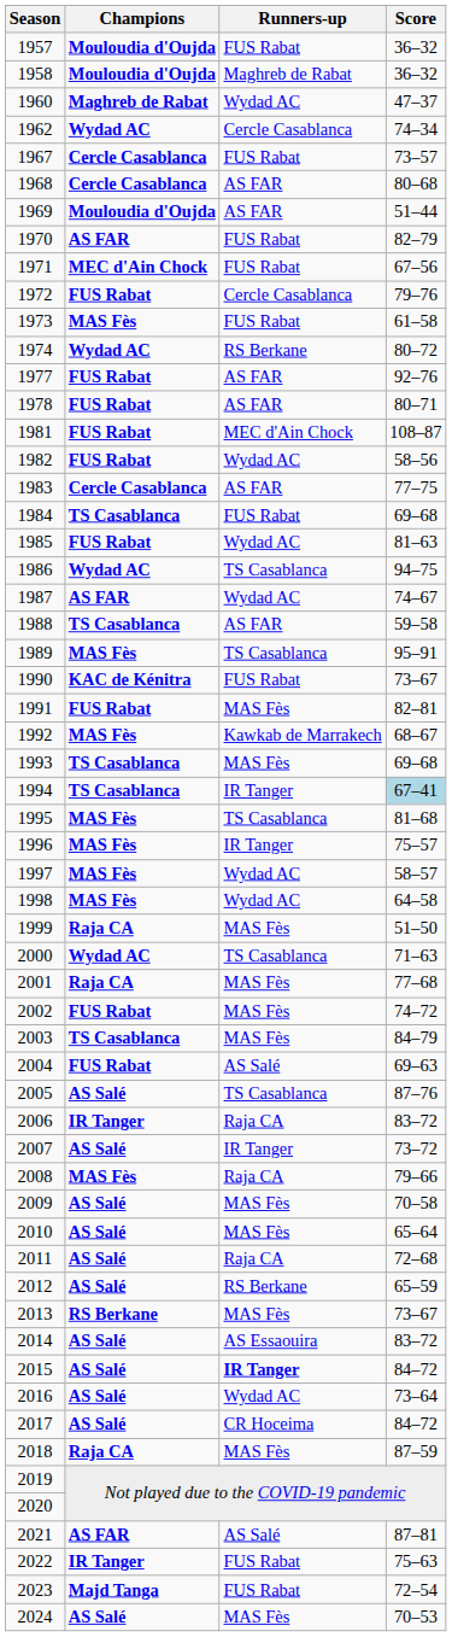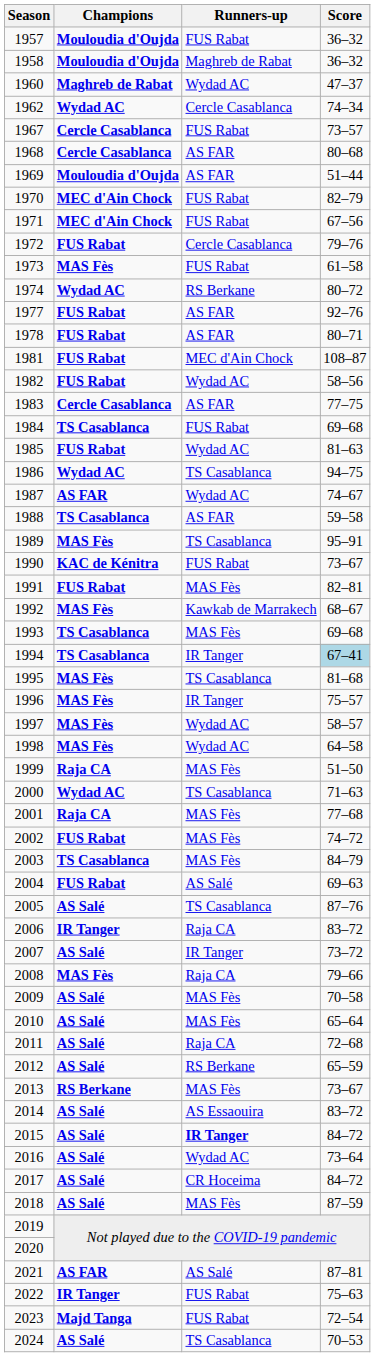 <table class="wikitable">
 <tr>
 <th>Season</th>
 <th>Champions</th>
 <th>Runners-up</th>
 <th>Score</th>
 </tr>
 <tr>
 <td align=center>1957</td>
 <td><strong><a href='#'>Mouloudia d'Oujda</a></strong></td>
 <td><a href='#'>FUS Rabat</a></td>
 <td align=center>36–32</td>
 </tr>
 <tr>
 <td align=center>1958</td>
 <td><strong><a href='#'>Mouloudia d'Oujda</a></strong></td>
 <td><a href='#'>Maghreb de Rabat</a></td>
 <td align=center>36–32</td>
 </tr>
 <tr>
 <td align=center>1960</td>
 <td><strong><a href='#'>Maghreb de Rabat</a></strong></td>
 <td><a href='#'>Wydad AC</a></td>
 <td align=center>47–37</td>
 </tr>
 <tr>
 <td align=center>1962</td>
 <td><strong><a href='#'>Wydad AC</a></strong></td>
 <td><a href='#'>Cercle Casablanca</a></td>
 <td align=center>74–34</td>
 </tr>
 <tr>
 <td align=center>1967</td>
 <td><strong><a href='#'>Cercle Casablanca</a></strong></td>
 <td><a href='#'>FUS Rabat</a></td>
 <td align=center>73–57</td>
 </tr>
 <tr>
 <td align=center>1968</td>
 <td><strong><a href='#'>Cercle Casablanca</a></strong></td>
 <td><a href='#'>AS FAR</a></td>
 <td align=center>80–68</td>
 </tr>
 <tr>
 <td align=center>1969</td>
 <td><strong><a href='#'>Mouloudia d'Oujda</a></strong></td>
 <td><a href='#'>AS FAR</a></td>
 <td align=center>51–44</td>
 </tr>
 <tr>
 <td align=center>1970</td>
-<td><strong><a href='#'>AS FAR</a></strong></td>
+<td><strong><a href='#'>MEC d'Ain Chock</a></strong></td>
 <td><a href='#'>FUS Rabat</a></td>
 <td align=center>82–79</td>
 </tr>
 <tr>
 <td align=center>1971</td>
 <td><strong><a href='#'>MEC d'Ain Chock</a></strong></td>
 <td><a href='#'>FUS Rabat</a></td>
 <td align=center>67–56</td>
 </tr>
 <tr>
 <td align=center>1972</td>
 <td><strong><a href='#'>FUS Rabat</a></strong></td>
 <td><a href='#'>Cercle Casablanca</a></td>
 <td align=center>79–76</td>
 </tr>
 <tr>
 <td align=center>1973</td>
 <td><strong><a href='#'>MAS Fès</a></strong></td>
 <td><a href='#'>FUS Rabat</a></td>
 <td align=center>61–58</td>
 </tr>
 <tr>
 <td align=center>1974</td>
 <td><strong><a href='#'>Wydad AC</a></strong></td>
 <td><a href='#'>RS Berkane</a></td>
 <td align=center>80–72</td>
 </tr>
 <tr>
 <td align=center>1977</td>
 <td><strong><a href='#'>FUS Rabat</a></strong></td>
 <td><a href='#'>AS FAR</a></td>
 <td align=center>92–76</td>
 </tr>
 <tr>
 <td align=center>1978</td>
 <td><strong><a href='#'>FUS Rabat</a></strong></td>
 <td><a href='#'>AS FAR</a></td>
 <td align=center>80–71</td>
 </tr>
 <tr>
 <td align=center>1981</td>
 <td><strong><a href='#'>FUS Rabat</a></strong></td>
 <td><a href='#'>MEC d'Ain Chock</a></td>
 <td align=center>108–87</td>
 </tr>
 <tr>
 <td align=center>1982</td>
 <td><strong><a href='#'>FUS Rabat</a></strong></td>
 <td><a href='#'>Wydad AC</a></td>
 <td align=center>58–56</td>
 </tr>
 <tr>
 <td align=center>1983</td>
 <td><strong><a href='#'>Cercle Casablanca</a></strong></td>
 <td><a href='#'>AS FAR</a></td>
 <td align=center>77–75</td>
 </tr>
 <tr>
 <td align=center>1984</td>
 <td><strong><a href='#'>TS Casablanca</a></strong></td>
 <td><a href='#'>FUS Rabat</a></td>
 <td align=center>69–68</td>
 </tr>
 <tr>
 <td align=center>1985</td>
 <td><strong><a href='#'>FUS Rabat</a></strong></td>
 <td><a href='#'>Wydad AC</a></td>
 <td align=center>81–63</td>
 </tr>
 <tr>
 <td align=center>1986</td>
 <td><strong><a href='#'>Wydad AC</a></strong></td>
 <td><a href='#'>TS Casablanca</a></td>
 <td align=center>94–75</td>
 </tr>
 <tr>
 <td align=center>1987</td>
 <td><strong><a href='#'>AS FAR</a></strong></td>
 <td><a href='#'>Wydad AC</a></td>
 <td align=center>74–67</td>
 </tr>
 <tr>
 <td align=center>1988</td>
 <td><strong><a href='#'>TS Casablanca</a></strong></td>
 <td><a href='#'>AS FAR</a></td>
 <td align=center>59–58</td>
 </tr>
 <tr>
 <td align=center>1989</td>
 <td><strong><a href='#'>MAS Fès</a></strong></td>
 <td><a href='#'>TS Casablanca</a></td>
 <td align=center>95–91</td>
 </tr>
 <tr>
 <td align=center>1990</td>
 <td><strong><a href='#'>KAC de Kénitra</a></strong></td>
 <td><a href='#'>FUS Rabat</a></td>
 <td align=center>73–67</td>
 </tr>
 <tr>
 <td align=center>1991</td>
 <td><strong><a href='#'>FUS Rabat</a></strong></td>
 <td><a href='#'>MAS Fès</a></td>
 <td align=center>82–81</td>
 </tr>
 <tr>
 <td align=center>1992</td>
 <td><strong><a href='#'>MAS Fès</a></strong></td>
 <td><a href='#'>Kawkab de Marrakech</a></td>
 <td align=center>68–67</td>
 </tr>
 <tr>
 <td align=center>1993</td>
 <td><strong><a href='#'>TS Casablanca</a></strong></td>
 <td><a href='#'>MAS Fès</a></td>
 <td align=center>69–68</td>
 </tr>
 <tr>
 <td align=center>1994</td>
 <td><strong><a href='#'>TS Casablanca</a></strong></td>
 <td><a href='#'>IR Tanger</a></td>
 <td align=center style="background: lightblue;">67–41</td>
 </tr>
 <tr>
 <td align=center>1995</td>
 <td><strong><a href='#'>MAS Fès</a></strong></td>
 <td><a href='#'>TS Casablanca</a></td>
 <td align=center>81–68</td>
 </tr>
 <tr>
 <td align=center>1996</td>
 <td><strong><a href='#'>MAS Fès</a></strong></td>
 <td><a href='#'>IR Tanger</a></td>
 <td align=center>75–57</td>
 </tr>
 <tr>
 <td align=center>1997</td>
 <td><strong><a href='#'>MAS Fès</a></strong></td>
 <td><a href='#'>Wydad AC</a></td>
 <td align=center>58–57</td>
 </tr>
 <tr>
 <td align=center>1998</td>
 <td><strong><a href='#'>MAS Fès</a></strong></td>
 <td><a href='#'>Wydad AC</a></td>
 <td align=center>64–58</td>
 </tr>
 <tr>
 <td align=center>1999</td>
 <td><strong><a href='#'>Raja CA</a></strong></td>
 <td><a href='#'>MAS Fès</a></td>
 <td align=center>51–50</td>
 </tr>
 <tr>
 <td align=center>2000</td>
 <td><strong><a href='#'>Wydad AC</a></strong></td>
 <td><a href='#'>TS Casablanca</a></td>
 <td align=center>71–63</td>
 </tr>
 <tr>
 <td align=center>2001</td>
 <td><strong><a href='#'>Raja CA</a></strong></td>
 <td><a href='#'>MAS Fès</a></td>
 <td align=center>77–68</td>
 </tr>
 <tr>
 <td align=center>2002</td>
 <td><strong><a href='#'>FUS Rabat</a></strong></td>
 <td><a href='#'>MAS Fès</a></td>
 <td align=center>74–72</td>
 </tr>
 <tr>
 <td align=center>2003</td>
 <td><strong><a href='#'>TS Casablanca</a></strong></td>
 <td><a href='#'>MAS Fès</a></td>
 <td align=center>84–79</td>
 </tr>
 <tr>
 <td align=center>2004</td>
 <td><strong><a href='#'>FUS Rabat</a></strong></td>
 <td><a href='#'>AS Salé</a></td>
 <td align=center>69–63</td>
 </tr>
 <tr>
 <td align=center>2005</td>
 <td><strong><a href='#'>AS Salé</a></strong></td>
 <td><a href='#'>TS Casablanca</a></td>
 <td align=center>87–76</td>
 </tr>
 <tr>
 <td align=center>2006</td>
 <td><strong><a href='#'>IR Tanger</a></strong></td>
 <td><a href='#'>Raja CA</a></td>
 <td align="center">83–72</td>
 </tr>
 <tr>
 <td align=center>2007</td>
 <td><strong><a href='#'>AS Salé</a></strong></td>
 <td><a href='#'>IR Tanger</a></td>
 <td align=center>73–72</td>
 </tr>
 <tr>
 <td align=center>2008</td>
 <td><strong><a href='#'>MAS Fès</a></strong></td>
 <td><a href='#'>Raja CA</a></td>
 <td align="center">79–66</td>
 </tr>
 <tr>
 <td align=center>2009</td>
 <td><strong><a href='#'>AS Salé</a> </strong></td>
 <td><a href='#'>MAS Fès</a></td>
 <td align=center>70–58</td>
 </tr>
 <tr>
 <td align=center>2010</td>
 <td><strong><a href='#'>AS Salé</a> </strong></td>
 <td><a href='#'>MAS Fès</a></td>
 <td align=center>65–64</td>
 </tr>
 <tr>
 <td align=center>2011</td>
 <td><strong><a href='#'>AS Salé</a> </strong></td>
 <td><a href='#'>Raja CA</a></td>
 <td align="center">72–68</td>
 </tr>
 <tr>
 <td align=center>2012</td>
 <td><strong><a href='#'>AS Salé</a> </strong></td>
 <td><a href='#'>RS Berkane</a></td>
 <td align=center>65–59</td>
 </tr>
 <tr>
 <td align=center>2013</td>
 <td><strong><a href='#'>RS Berkane</a> </strong></td>
 <td><a href='#'>MAS Fès</a></td>
 <td align=center>73–67</td>
 </tr>
 <tr>
 <td align=center>2014</td>
 <td><strong><a href='#'>AS Salé</a> </strong></td>
 <td><a href='#'>AS Essaouira</a></td>
 <td align=center>83–72</td>
 </tr>
 <tr>
 <td align=center>2015</td>
 <td><strong><a href='#'>AS Salé</a> </strong></td>
 <td><strong><a href='#'>IR Tanger</a></strong></td>
 <td align="center">84–72</td>
 </tr>
 <tr>
 <td align=center>2016</td>
 <td><strong><a href='#'>AS Salé</a> </strong></td>
 <td><a href='#'>Wydad AC</a></td>
 <td align=center>73–64</td>
 </tr>
 <tr>
 <td align=center>2017</td>
 <td><strong><a href='#'>AS Salé</a> </strong></td>
 <td><a href='#'>CR Hoceima</a></td>
 <td align=center>84–72</td>
 </tr>
 <tr>
 <td align=center>2018</td>
-<td><strong><a href='#'>Raja CA</a></strong></td>
+<td><strong><a href='#'>AS Salé</a> </strong></td>
 <td><a href='#'>MAS Fès</a></td>
 <td align=center>87–59</td>
 </tr>
 <tr>
 <td align=center>2019</td>
 <td colspan="5" rowspan="2" style="text-align:center;" bgcolor=#eee><em>Not played due to the <a href='#'>COVID-19 pandemic</a></em></td>
 </tr>
 <tr>
 <td align=center>2020</td>
 </tr>
 <tr>
 <td align=center>2021</td>
 <td><strong><a href='#'>AS FAR</a></strong></td>
 <td><a href='#'>AS Salé</a></td>
 <td align=center>87–81</td>
 </tr>
 <tr>
 <td align=center>2022</td>
 <td><strong><a href='#'>IR Tanger</a></strong></td>
 <td><a href='#'>FUS Rabat</a></td>
 <td align=center>75–63</td>
 </tr>
 <tr>
 <td align=center>2023</td>
 <td><strong><a href='#'>Majd Tanga</a></strong></td>
 <td><a href='#'>FUS Rabat</a></td>
 <td align=center>72–54</td>
 </tr>
 <tr>
 <td align=center>2024</td>
 <td><strong><a href='#'>AS Salé</a></strong></td>
-<td><a href='#'>MAS Fès</a></td>
+<td><a href='#'>TS Casablanca</a></td>
 <td align=center>70–53</td>
 </tr>
 </table>
